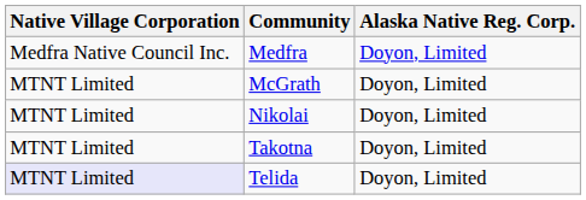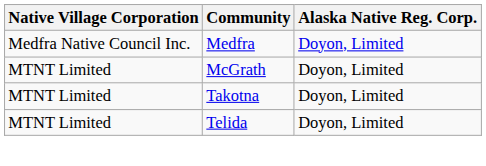 <table class="wikitable sortable">
 <tr>
 <th>Native Village Corporation</th>
 <th>Community</th>
 <th>Alaska Native Reg. Corp.</th>
 </tr>
 <tr>
 <td>Medfra Native Council Inc.</td>
 <td><a href='#'>Medfra</a></td>
 <td><a href='#'>Doyon, Limited</a></td>
 </tr>
 <tr>
 <td>MTNT Limited</td>
 <td><a href='#'>McGrath</a></td>
 <td>Doyon, Limited</td>
 </tr>
 <tr>
 <td>MTNT Limited</td>
-<td><a href='#'>Nikolai</a></td>
+<td><a href='#'>Takotna</a></td>
 <td>Doyon, Limited</td>
 </tr>
 <tr>
 <td>MTNT Limited</td>
-<td><a href='#'>Takotna</a></td>
-<td>Doyon, Limited</td>
-</tr>
-<tr>
-<td style="background: lavender;">MTNT Limited</td>
 <td><a href='#'>Telida</a></td>
 <td>Doyon, Limited</td>
 </tr>
 </table>
